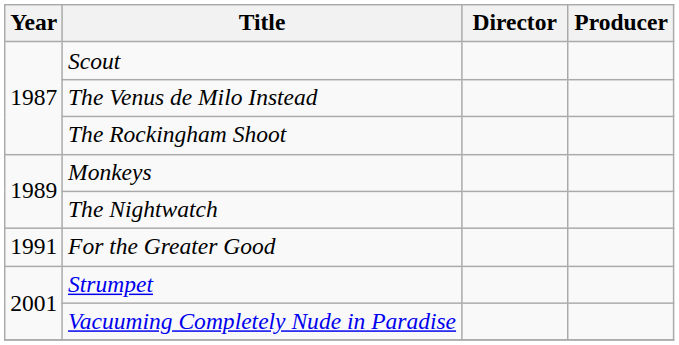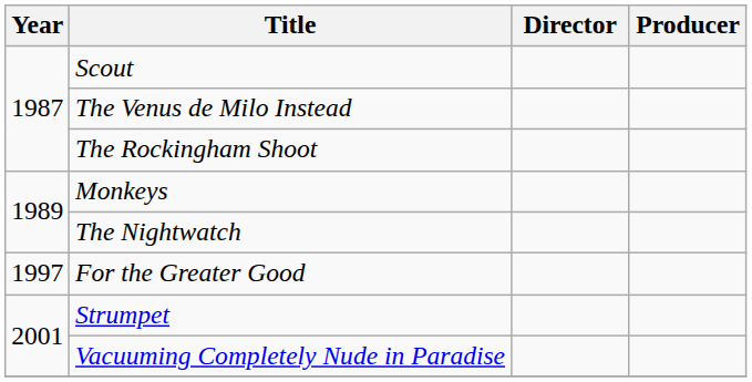 <table class="wikitable">
 <tr>
 <th>Year</th>
 <th>Title</th>
 <th width="65">Director</th>
 <th width="65">Producer</th>
 </tr>
 <tr>
 <td rowspan=3>1987</td>
 <td><em>Scout</em></td>
 <td></td>
 <td></td>
 </tr>
 <tr>
 <td><em>The Venus de Milo Instead</em></td>
 <td></td>
 <td></td>
 </tr>
 <tr>
 <td><em>The Rockingham Shoot</em></td>
 <td></td>
 <td></td>
 </tr>
 <tr>
 <td rowspan=2>1989</td>
 <td><em>Monkeys</em></td>
 <td></td>
 <td></td>
 </tr>
 <tr>
 <td><em>The Nightwatch</em></td>
 <td></td>
 <td></td>
 </tr>
 <tr>
-<td>1991</td>
+<td>1997</td>
 <td><em>For the Greater Good</em></td>
 <td></td>
 <td></td>
 </tr>
 <tr>
 <td rowspan=2>2001</td>
 <td><em><a href='#'>Strumpet</a></em></td>
 <td></td>
 <td></td>
 </tr>
 <tr>
 <td><em><a href='#'>Vacuuming Completely Nude in Paradise</a></em></td>
 <td></td>
 <td></td>
 </tr>
 <tr>
 </tr>
 </table>
